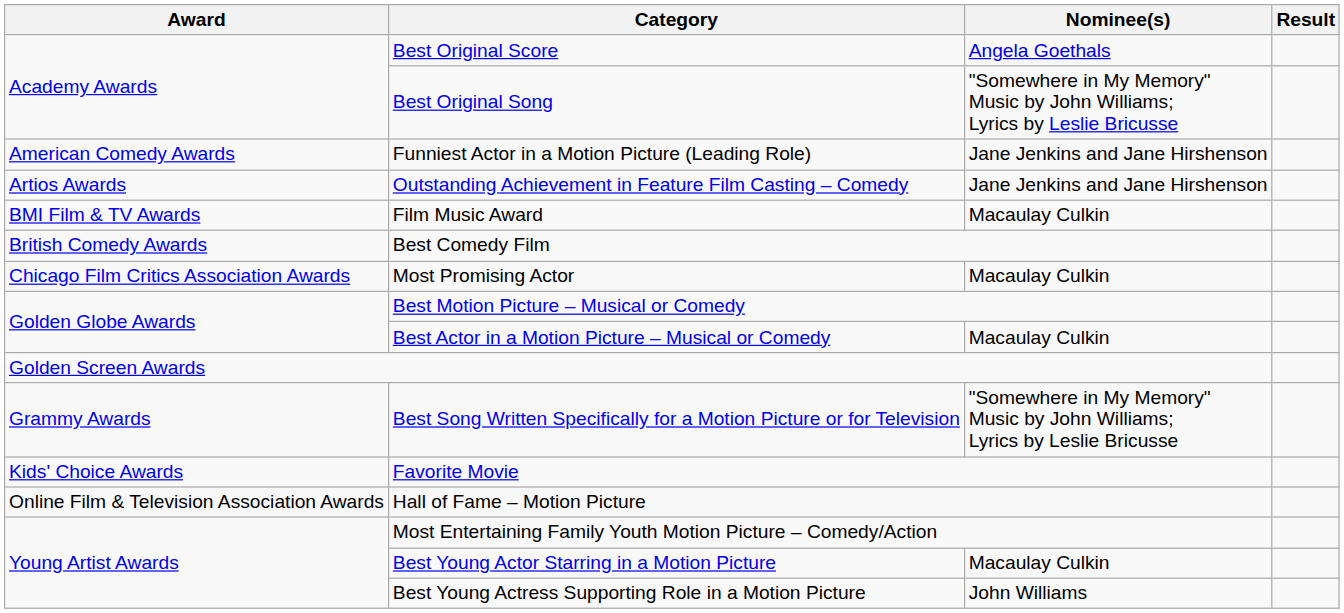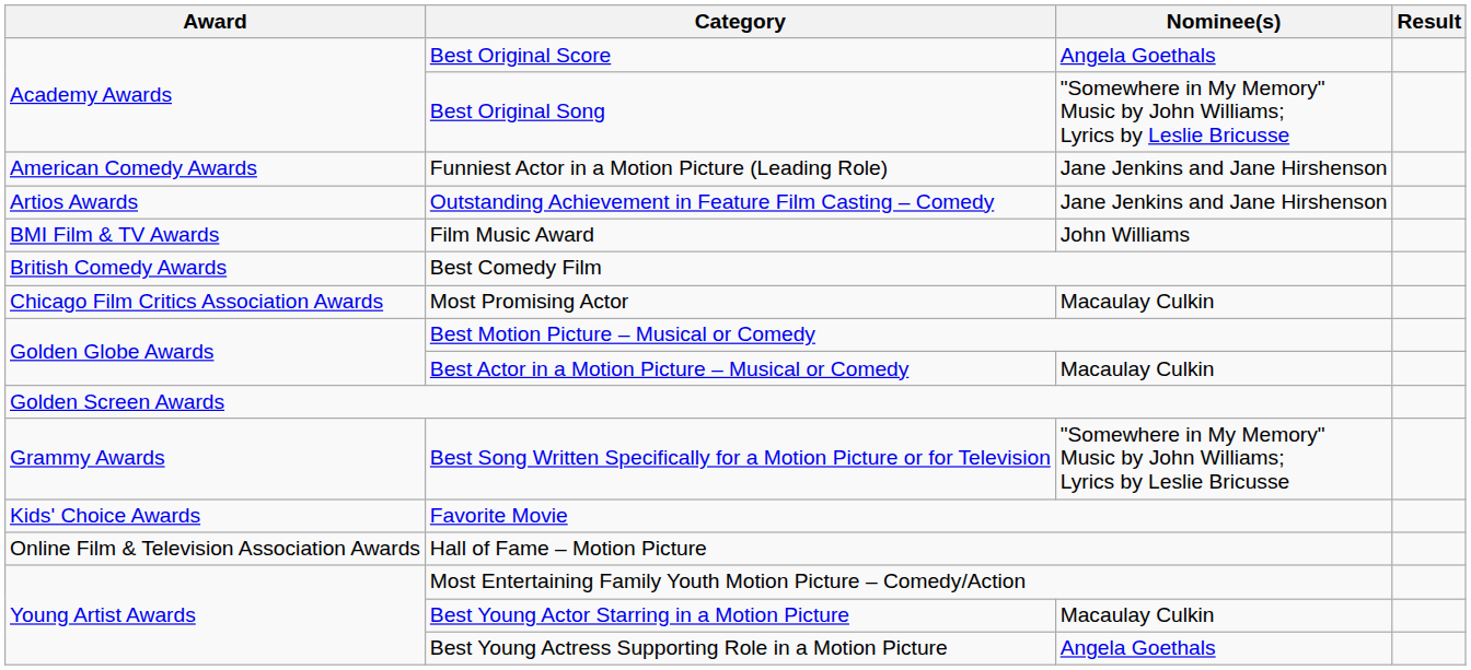 <table class="wikitable">
 <tr>
 <th>Award</th>
 <th>Category</th>
 <th>Nominee(s)</th>
 <th>Result</th>
 </tr>
 <tr>
 <td rowspan="2"><a href='#'>Academy Awards</a></td>
 <td><a href='#'>Best Original Score</a></td>
 <td><a href='#'>Angela Goethals</a></td>
 <td></td>
 </tr>
 <tr>
 <td><a href='#'>Best Original Song</a></td>
 <td>"Somewhere in My Memory" <br> Music by John Williams; <br> Lyrics by <a href='#'>Leslie Bricusse</a></td>
 <td></td>
 </tr>
 <tr>
 <td><a href='#'>American Comedy Awards</a></td>
 <td>Funniest Actor in a Motion Picture (Leading Role)</td>
 <td>Jane Jenkins and Jane Hirshenson</td>
 <td></td>
 </tr>
 <tr>
 <td><a href='#'>Artios Awards</a></td>
 <td><a href='#'>Outstanding Achievement in Feature Film Casting – Comedy</a></td>
 <td>Jane Jenkins and Jane Hirshenson</td>
 <td></td>
 </tr>
 <tr>
 <td><a href='#'>BMI Film & TV Awards</a></td>
 <td>Film Music Award</td>
-<td>Macaulay Culkin</td>
+<td>John Williams</td>
 <td></td>
 </tr>
 <tr>
 <td><a href='#'>British Comedy Awards</a></td>
 <td colspan="2">Best Comedy Film</td>
 <td></td>
 </tr>
 <tr>
 <td><a href='#'>Chicago Film Critics Association Awards</a></td>
 <td>Most Promising Actor</td>
 <td>Macaulay Culkin</td>
 <td></td>
 </tr>
 <tr>
 <td rowspan="2"><a href='#'>Golden Globe Awards</a></td>
 <td colspan="2"><a href='#'>Best Motion Picture – Musical or Comedy</a></td>
 <td></td>
 </tr>
 <tr>
 <td><a href='#'>Best Actor in a Motion Picture – Musical or Comedy</a></td>
 <td>Macaulay Culkin</td>
 <td></td>
 </tr>
 <tr>
 <td colspan="3"><a href='#'>Golden Screen Awards</a></td>
 <td></td>
 </tr>
 <tr>
 <td><a href='#'>Grammy Awards</a></td>
 <td><a href='#'>Best Song Written Specifically for a Motion Picture or for Television</a></td>
 <td>"Somewhere in My Memory" <br> Music by John Williams; <br> Lyrics by Leslie Bricusse</td>
 <td></td>
 </tr>
 <tr>
 <td><a href='#'>Kids' Choice Awards</a></td>
 <td colspan="2"><a href='#'>Favorite Movie</a></td>
 <td></td>
 </tr>
 <tr>
 <td>Online Film & Television Association Awards</td>
 <td colspan="2">Hall of Fame – Motion Picture</td>
 <td></td>
 </tr>
 <tr>
 <td rowspan="3"><a href='#'>Young Artist Awards</a></td>
 <td colspan="2">Most Entertaining Family Youth Motion Picture – Comedy/Action</td>
 <td></td>
 </tr>
 <tr>
 <td><a href='#'>Best Young Actor Starring in a Motion Picture</a></td>
 <td>Macaulay Culkin</td>
 <td></td>
 </tr>
 <tr>
 <td>Best Young Actress Supporting Role in a Motion Picture</td>
-<td>John Williams</td>
+<td><a href='#'>Angela Goethals</a></td>
 <td></td>
 </tr>
 </table>
